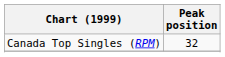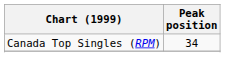 <table class="wikitable">
 <tr>
 <th>Chart (1999)</th>
 <th>Peak<br>position</th>
 </tr>
 <tr>
 <td>Canada Top Singles (<em><a href='#'>RPM</a></em>)</td>
-<td align="center">32</td>
+<td align="center">34</td>
 </tr>
 <tr>
 </tr>
 <tr>
 </tr>
 <tr>
 </tr>
 <tr>
 </tr>
 </table>
